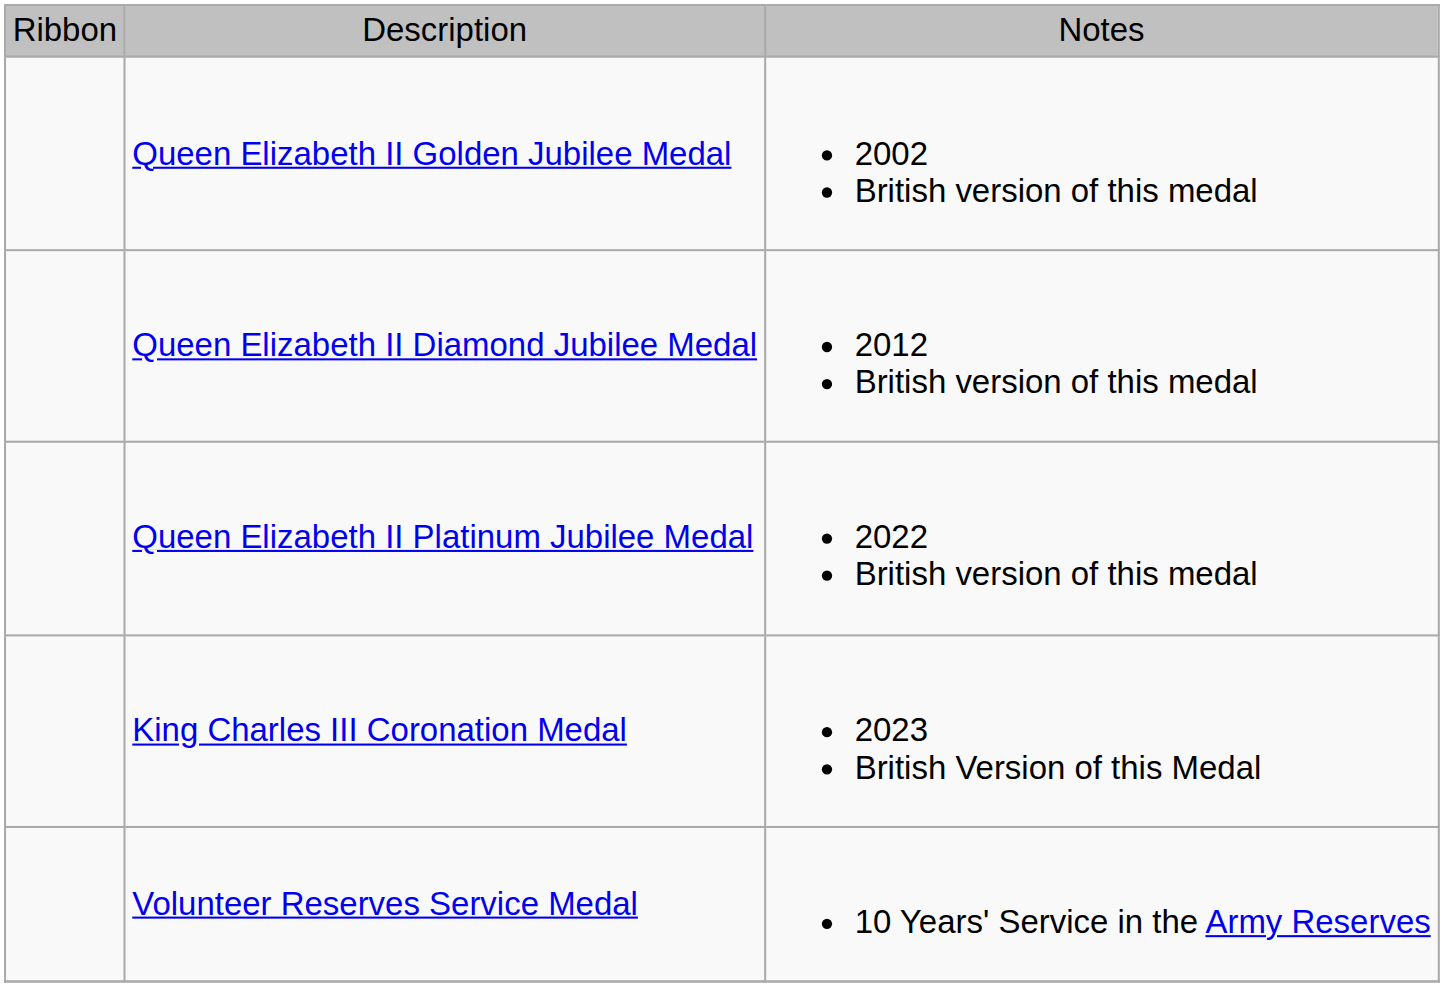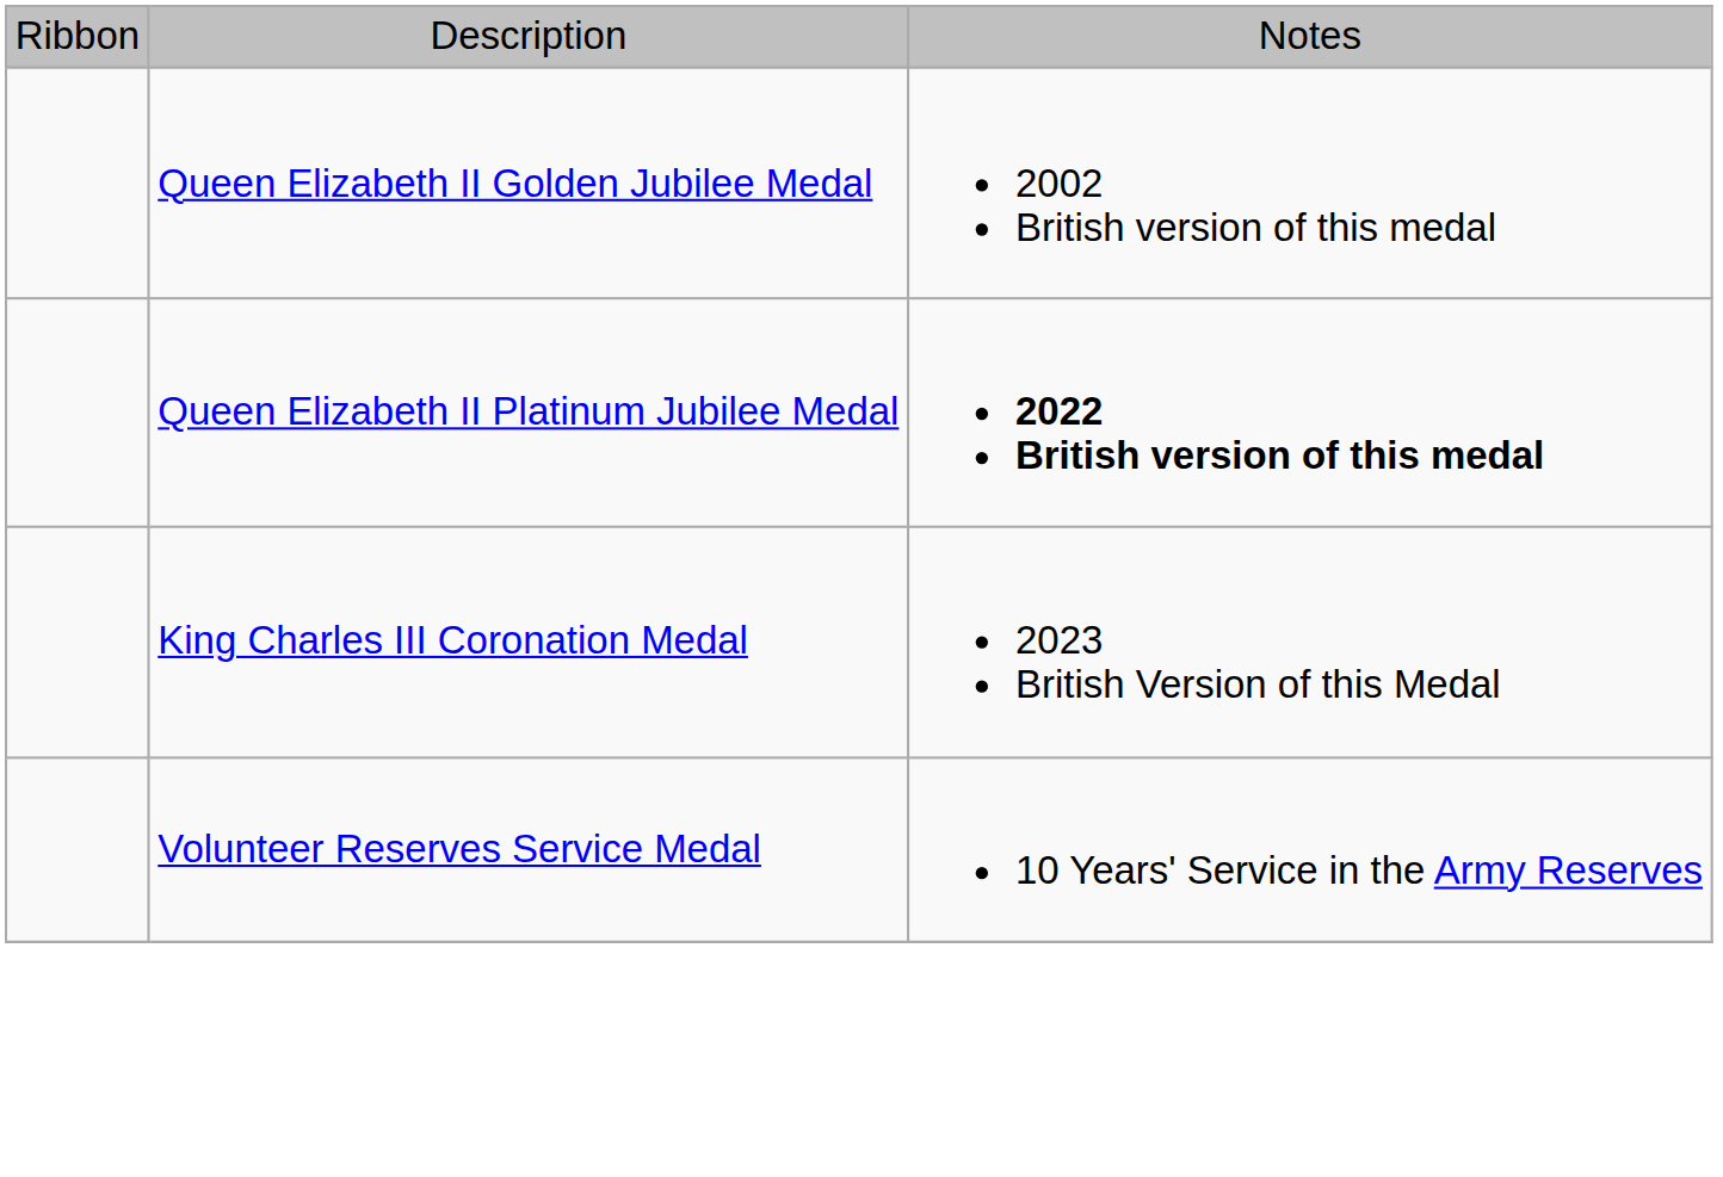 <table class="wikitable">
 <tr bgcolor="silver" align="center">
 <td>Ribbon</td>
 <td>Description</td>
 <td>Notes</td>
 </tr>
 <tr>
 <td></td>
 <td><a href='#'>Queen Elizabeth II Golden Jubilee Medal</a></td>
 <td><br><ul><li>2002</li><li>British version of this medal</li></ul></td>
 </tr>
 <tr>
 <td></td>
-<td><a href='#'>Queen Elizabeth II Diamond Jubilee Medal</a></td>
-<td><br><ul><li>2012</li><li>British version of this medal</li></ul></td>
-</tr>
-<tr>
-<td></td>
 <td><a href='#'>Queen Elizabeth II Platinum Jubilee Medal</a></td>
-<td><br><ul><li>2022</li><li>British version of this medal</li></ul></td>
+<td><strong><br><ul><li>2022</li><li>British version of this medal</li></ul></strong></td>
 </tr>
 <tr>
 <td></td>
 <td><a href='#'>King Charles III Coronation Medal</a></td>
 <td><br><ul><li>2023</li><li>British Version of this Medal</li></ul></td>
 </tr>
 <tr>
 <td></td>
 <td><a href='#'>Volunteer Reserves Service Medal</a></td>
 <td><br><ul><li>10 Years' Service in the <a href='#'>Army Reserves</a></li></ul></td>
 </tr>
 <tr>
 </tr>
 </table>
